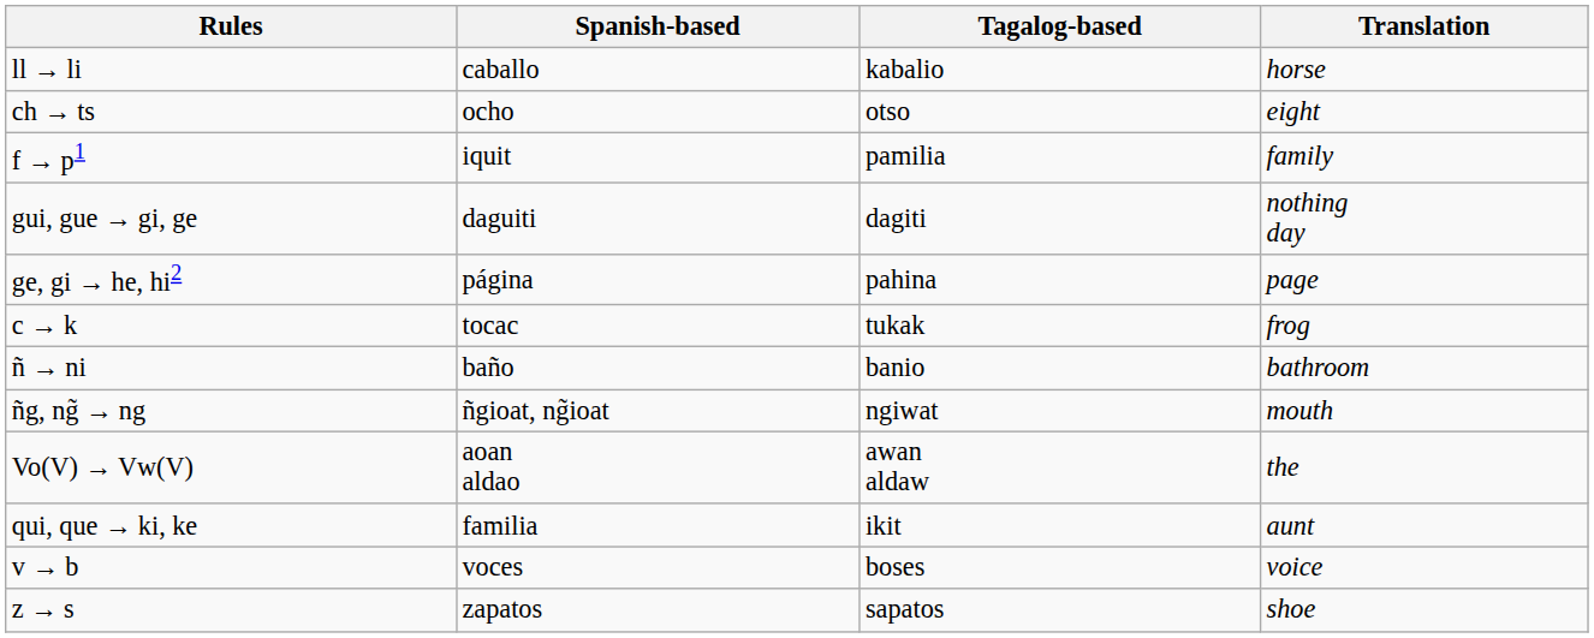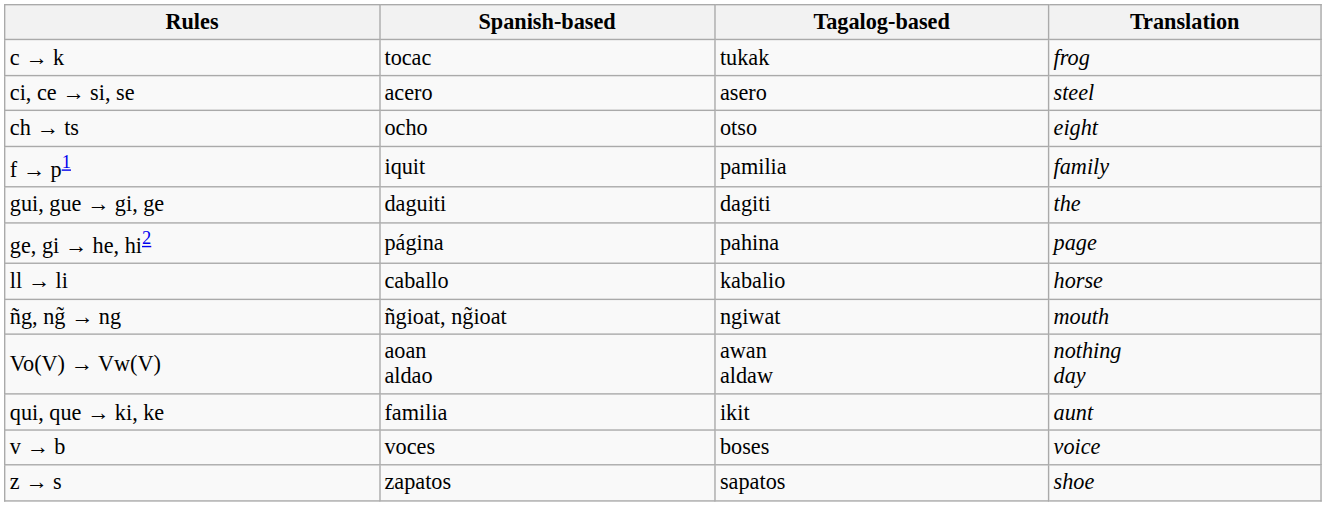 <table class="wikitable" style="margin:auto:" align="center" width="75%">
 <tr>
 <th>Rules</th>
 <th>Spanish-based</th>
 <th>Tagalog-based</th>
 <th>Translation</th>
 </tr>
 <tr>
-<td>ll <strong>→</strong> li</td>
-<td>caballo</td>
-<td>kabalio</td>
-<td><em>horse</em></td>
+<td>c <strong>→</strong> k</td>
+<td>tocac</td>
+<td>tukak</td>
+<td><em>frog</em></td>
+</tr>
+<tr>
+<td>ci, ce <strong>→</strong> si, se</td>
+<td>acero</td>
+<td>asero</td>
+<td><em>steel</em></td>
 </tr>
 <tr>
 <td>ch <strong>→</strong> ts</td>
 <td>ocho</td>
 <td>otso</td>
 <td><em>eight</em></td>
 </tr>
 <tr>
 <td>f <strong>→</strong> p<sup><a href='#'>1</a></sup></td>
 <td>iquit</td>
 <td>pamilia</td>
 <td><em>family</em></td>
 </tr>
 <tr>
 <td>gui, gue <strong>→</strong> gi, ge</td>
 <td>daguiti</td>
 <td>dagiti</td>
-<td><em>nothing</em><br><em>day</em></td>
+<td><em>the</em></td>
 </tr>
 <tr>
 <td>ge, gi <strong>→</strong> he, hi<sup><a href='#'>2</a></sup></td>
 <td>página</td>
 <td>pahina</td>
 <td><em>page</em></td>
 </tr>
 <tr>
-<td>c <strong>→</strong> k</td>
-<td>tocac</td>
-<td>tukak</td>
-<td><em>frog</em></td>
-</tr>
-<tr>
-<td>ñ <strong>→</strong> ni</td>
-<td>baño</td>
-<td>banio</td>
-<td><em>bathroom</em></td>
+<td>ll <strong>→</strong> li</td>
+<td>caballo</td>
+<td>kabalio</td>
+<td><em>horse</em></td>
 </tr>
 <tr>
 <td>ñg, ng̃ <strong>→</strong> ng</td>
 <td>ñgioat, ng̃ioat</td>
 <td>ngiwat</td>
 <td><em>mouth</em></td>
 </tr>
 <tr>
 <td>Vo(V) <strong>→</strong> Vw(V)</td>
 <td>aoan<br>aldao</td>
 <td>awan<br>aldaw</td>
-<td><em>the</em></td>
+<td><em>nothing</em><br><em>day</em></td>
 </tr>
 <tr>
 <td>qui, que <strong>→</strong> ki, ke</td>
 <td>familia</td>
 <td>ikit</td>
 <td><em>aunt</em></td>
 </tr>
 <tr>
 <td>v <strong>→</strong> b</td>
 <td>voces</td>
 <td>boses</td>
 <td><em>voice</em></td>
 </tr>
 <tr>
 <td>z <strong>→</strong> s</td>
 <td>zapatos</td>
 <td>sapatos</td>
 <td><em>shoe</em></td>
 </tr>
 </table>
